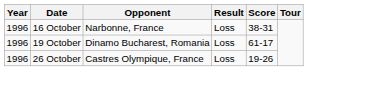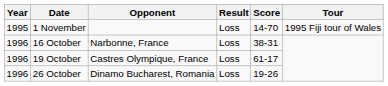 <table class="wikitable" style="font-size: 95%;">
 <tr>
 <th>Year</th>
 <th>Date</th>
 <th>Opponent</th>
 <th>Result</th>
 <th>Score</th>
 <th>Tour</th>
+</tr>
+<tr>
+<td>1995</td>
+<td>1 November</td>
+<td></td>
+<td>Loss</td>
+<td>14-70</td>
+<td>1995 Fiji tour of Wales</td>
 </tr>
 <tr>
 <td>1996</td>
 <td>16 October</td>
 <td>Narbonne, France</td>
 <td>Loss</td>
 <td>38-31</td>
 </tr>
 <tr>
 <td>1996</td>
 <td>19 October</td>
-<td>Dinamo Bucharest, Romania</td>
+<td>Castres Olympique, France</td>
 <td>Loss</td>
 <td>61-17</td>
 </tr>
 <tr>
 <td>1996</td>
 <td>26 October</td>
-<td>Castres Olympique, France</td>
+<td>Dinamo Bucharest, Romania</td>
 <td>Loss</td>
 <td>19-26</td>
 </tr>
 </table>
